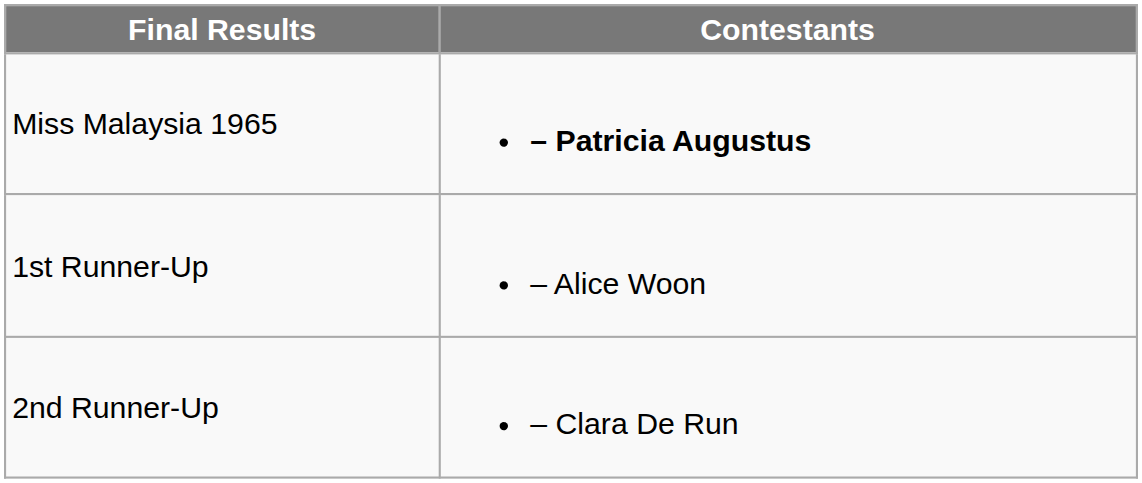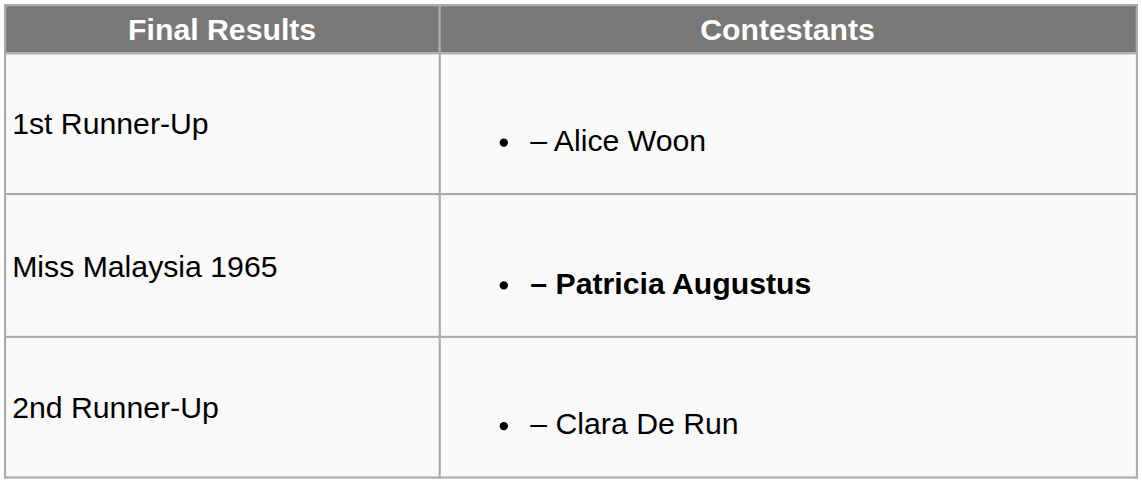 <table class="wikitable sortable" style="font-size: 90%;">
 <tr>
 <th width="200" style="background-color:#787878;color:#FFFFFF;">Final Results</th>
 <th width="325" style="background-color:#787878;color:#FFFFFF;">Contestants</th>
 </tr>
 <tr>
+<td>1st Runner-Up</td>
+<td><br><ul><li> – Alice Woon</li></ul></td>
+</tr>
+<tr>
 <td>Miss Malaysia 1965</td>
 <td><br><ul><li><strong> – Patricia Augustus</strong></li></ul></td>
-</tr>
-<tr>
-<td>1st Runner-Up</td>
-<td><br><ul><li> – Alice Woon</li></ul></td>
 </tr>
 <tr>
 <td>2nd Runner-Up</td>
 <td><br><ul><li> – Clara De Run</li></ul></td>
 </tr>
 </table>
